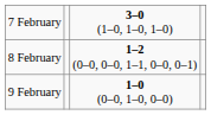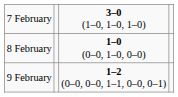 <table bgcolor="#f9f9f9" cellpadding="3" cellspacing="0" border="1" style="font-size: 95%; border: gray solid 1px; border-collapse: collapse; background: #f9f9f9;">
 <tr>
 <td>7 February</td>
 <td></td>
 <td align="center"><strong>3–0</strong><br>(1–0, 1–0, 1–0)</td>
 <td></td>
 </tr>
 <tr>
 <td>8 February</td>
 <td></td>
-<td align="center"><strong>1–2</strong><br>(0–0, 0–0, 1–1, 0–0, 0–1)</td>
+<td align="center"><strong>1–0</strong><br>(0–0, 1–0, 0–0)</td>
 <td></td>
 </tr>
 <tr>
 <td>9 February</td>
 <td></td>
-<td align="center"><strong>1–0</strong><br>(0–0, 1–0, 0–0)</td>
+<td align="center"><strong>1–2</strong><br>(0–0, 0–0, 1–1, 0–0, 0–1)</td>
 <td></td>
 </tr>
 </table>
